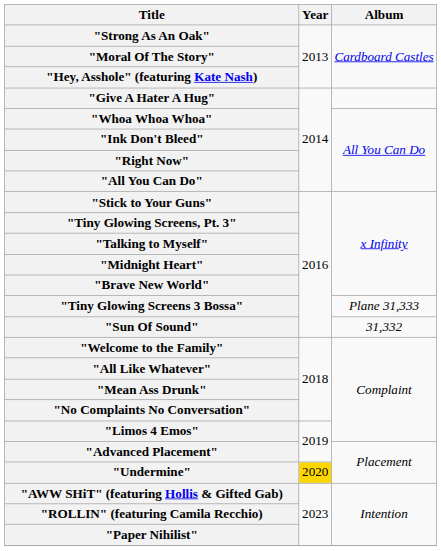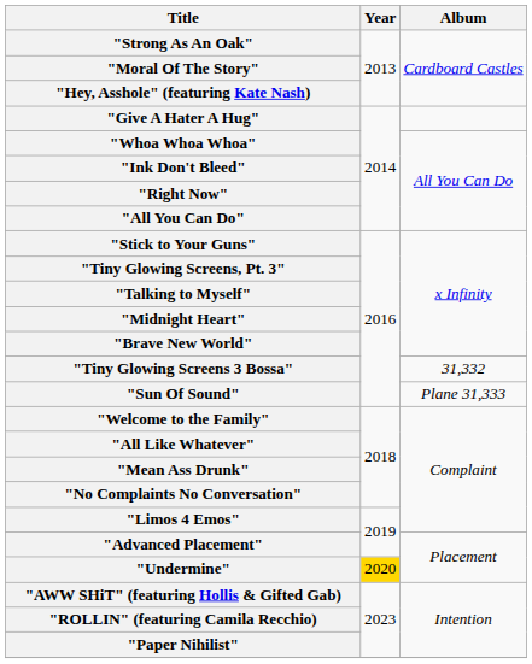 <table class="wikitable plainrowheaders" style="text-align:center;">
 <tr>
 <th scope="col" style="width:22em;">Title</th>
 <th scope="col" style="width:1em;">Year</th>
 <th scope="col">Album</th>
 </tr>
 <tr>
 <th scope="row">"Strong As An Oak"</th>
 <td rowspan="3">2013</td>
 <td rowspan="3"><em><a href='#'>Cardboard Castles</a></em></td>
 </tr>
 <tr>
 <th scope="row">"Moral Of The Story"</th>
 </tr>
 <tr>
 <th scope="row">"Hey, Asshole" <span>(featuring <a href='#'>Kate Nash</a>)</span></th>
 </tr>
 <tr>
 <th scope="row">"Give A Hater A Hug"</th>
 <td rowspan="5">2014</td>
 <td></td>
 </tr>
 <tr>
 <th scope="row">"Whoa Whoa Whoa"</th>
 <td rowspan="4"><em><a href='#'>All You Can Do</a></em></td>
 </tr>
 <tr>
 <th scope="row">"Ink Don't Bleed"</th>
 </tr>
 <tr>
 <th scope="row">"Right Now"</th>
 </tr>
 <tr>
 <th scope="row">"All You Can Do"</th>
 </tr>
 <tr>
 <th scope="row">"Stick to Your Guns"</th>
 <td rowspan="7">2016</td>
 <td rowspan="5"><em><a href='#'>x Infinity</a></em></td>
 </tr>
 <tr>
 <th scope="row">"Tiny Glowing Screens, Pt. 3"</th>
 </tr>
 <tr>
 <th scope="row">"Talking to Myself"</th>
 </tr>
 <tr>
 <th scope="row">"Midnight Heart"</th>
 </tr>
 <tr>
 <th scope="row">"Brave New World"</th>
 </tr>
 <tr>
 <th scope="row">"Tiny Glowing Screens 3 Bossa"</th>
-<td><em>Plane 31,333</em></td>
+<td><em>31,332</em></td>
 </tr>
 <tr>
 <th scope="row">"Sun Of Sound"</th>
-<td><em>31,332</em></td>
+<td><em>Plane 31,333</em></td>
 </tr>
 <tr>
 <th scope="row">"Welcome to the Family"</th>
 <td rowspan="4">2018</td>
 <td rowspan="5"><em>Complaint</em></td>
 </tr>
 <tr>
 <th scope="row">"All Like Whatever"</th>
 </tr>
 <tr>
 <th scope="row">"Mean Ass Drunk"</th>
 </tr>
 <tr>
 <th scope="row">"No Complaints No Conversation"</th>
 </tr>
 <tr>
 <th scope="row">"Limos 4 Emos"</th>
 <td rowspan="2">2019</td>
 </tr>
 <tr>
 <th scope="row">"Advanced Placement"</th>
 <td rowspan="2"><em>Placement</em></td>
 </tr>
 <tr>
 <th scope="row">"Undermine"</th>
 <td rowspan="1" style="background: gold;">2020</td>
 </tr>
 <tr>
 <th scope="row">"AWW SHiT" <span>(featuring <a href='#'>Hollis</a> & Gifted Gab)</span></th>
 <td rowspan="3">2023</td>
 <td rowspan="3"><em>Intention</em></td>
 </tr>
 <tr>
 <th scope="row">"ROLLIN" <span>(featuring Camila Recchio)</span></th>
 </tr>
 <tr>
 <th scope="row">"Paper Nihilist"</th>
 </tr>
 <tr>
 </tr>
 </table>
